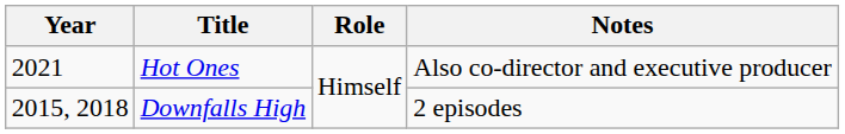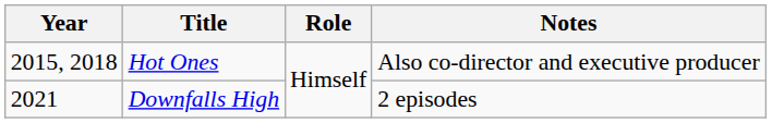 <table class="wikitable">
 <tr>
 <th>Year</th>
 <th>Title</th>
 <th>Role</th>
 <th>Notes</th>
 </tr>
 <tr>
-<td>2021</td>
+<td>2015, 2018</td>
 <td><em><a href='#'>Hot Ones</a></em></td>
 <td rowspan="2">Himself</td>
 <td>Also co-director and executive producer</td>
 </tr>
 <tr>
-<td>2015, 2018</td>
+<td>2021</td>
 <td><em><a href='#'>Downfalls High</a></em></td>
 <td>2 episodes</td>
 </tr>
 </table>
